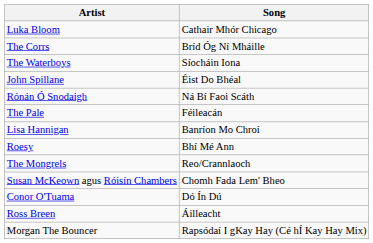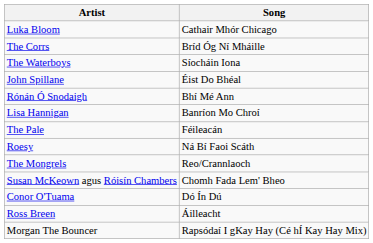 <table class="wikitable">
 <tr>
 <th>Artist</th>
 <th>Song</th>
 </tr>
 <tr>
 <td><a href='#'>Luka Bloom</a></td>
 <td>Cathair Mhór Chicago</td>
 </tr>
 <tr>
 <td><a href='#'>The Corrs</a></td>
 <td>Bríd Óg Ní Mháille</td>
 </tr>
 <tr>
 <td><a href='#'>The Waterboys</a></td>
 <td>Síocháin Iona</td>
 </tr>
 <tr>
 <td><a href='#'>John Spillane</a></td>
 <td>Éist Do Bhéal</td>
 </tr>
 <tr>
 <td><a href='#'>Rónán Ó Snodaigh</a></td>
-<td>Ná Bí Faoi Scáth</td>
+<td>Bhí Mé Ann</td>
+</tr>
+<tr>
+<td><a href='#'>Lisa Hannigan</a></td>
+<td>Banríon Mo Chroí</td>
 </tr>
 <tr>
 <td><a href='#'>The Pale</a></td>
 <td>Féileacán</td>
 </tr>
 <tr>
-<td><a href='#'>Lisa Hannigan</a></td>
-<td>Banríon Mo Chroí</td>
-</tr>
-<tr>
 <td><a href='#'>Roesy</a></td>
-<td>Bhí Mé Ann</td>
+<td>Ná Bí Faoi Scáth</td>
 </tr>
 <tr>
 <td><a href='#'>The Mongrels</a></td>
 <td>Reo/Crannlaoch</td>
 </tr>
 <tr>
 <td><a href='#'>Susan McKeown</a> agus <a href='#'>Róisín Chambers</a></td>
 <td>Chomh Fada Lem' Bheo</td>
 </tr>
 <tr>
 <td><a href='#'>Conor O'Tuama</a></td>
 <td>Dó Ín Dú</td>
 </tr>
 <tr>
 <td><a href='#'>Ross Breen</a></td>
 <td>Áilleacht</td>
 </tr>
 <tr>
 <td>Morgan The Bouncer</td>
 <td>Rapsódaí I gKay Hay (Cé hÍ Kay Hay Mix)</td>
 </tr>
 </table>
